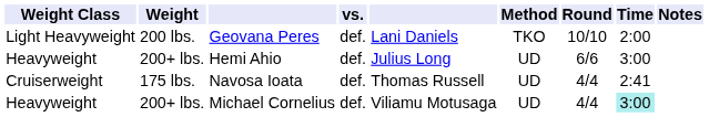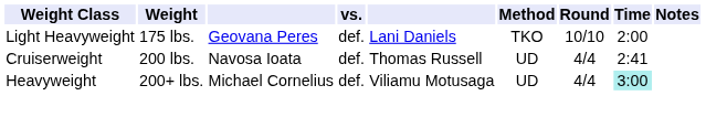 <table class="toccolours" style="font-size: 85%;">
 <tr>
 <th style="background:#e6e8fa; color:#000; text-align:center;">Weight Class</th>
 <th style="background:#e6e8fa; color:#000; text-align:center;">Weight</th>
 <th style="background:#e6e8fa; color:#000; text-align:center;"></th>
 <th style="background:#e6e8fa; color:#000; text-align:center;">vs.</th>
 <th style="background:#e6e8fa; color:#000; text-align:center;"></th>
 <th style="background:#e6e8fa; color:#000; text-align:center;">Method</th>
 <th style="background:#e6e8fa; color:#000; text-align:center;">Round</th>
 <th style="background:#e6e8fa; color:#000; text-align:center;">Time</th>
 <th style="background:#e6e8fa; color:#000; text-align:center;">Notes</th>
 </tr>
 <tr>
 <td>Light Heavyweight</td>
-<td>200 lbs.</td>
+<td>175 lbs.</td>
 <td> <a href='#'>Geovana Peres</a></td>
 <td>def.</td>
 <td> <a href='#'>Lani Daniels</a></td>
 <td align=center>TKO</td>
 <td align=center>10/10</td>
 <td align=center>2:00</td>
 <td></td>
 </tr>
 <tr>
-<td>Heavyweight</td>
-<td>200+ lbs.</td>
-<td> Hemi Ahio</td>
-<td>def.</td>
-<td> <a href='#'>Julius Long</a></td>
-<td align=center>UD</td>
-<td align=center>6/6</td>
-<td align=center>3:00</td>
-<td></td>
-</tr>
-<tr>
 <td>Cruiserweight</td>
-<td>175 lbs.</td>
+<td>200 lbs.</td>
 <td> Navosa Ioata</td>
 <td>def.</td>
 <td> Thomas Russell</td>
 <td align=center>UD</td>
 <td align=center>4/4</td>
 <td align=center>2:41</td>
 <td></td>
 </tr>
 <tr>
 <td>Heavyweight</td>
 <td>200+ lbs.</td>
 <td> Michael Cornelius</td>
 <td>def.</td>
 <td> Viliamu Motusaga</td>
 <td align=center>UD</td>
 <td align=center>4/4</td>
 <td align=center style="background: paleturquoise;">3:00</td>
 <td></td>
 </tr>
 <tr>
 </tr>
 </table>
